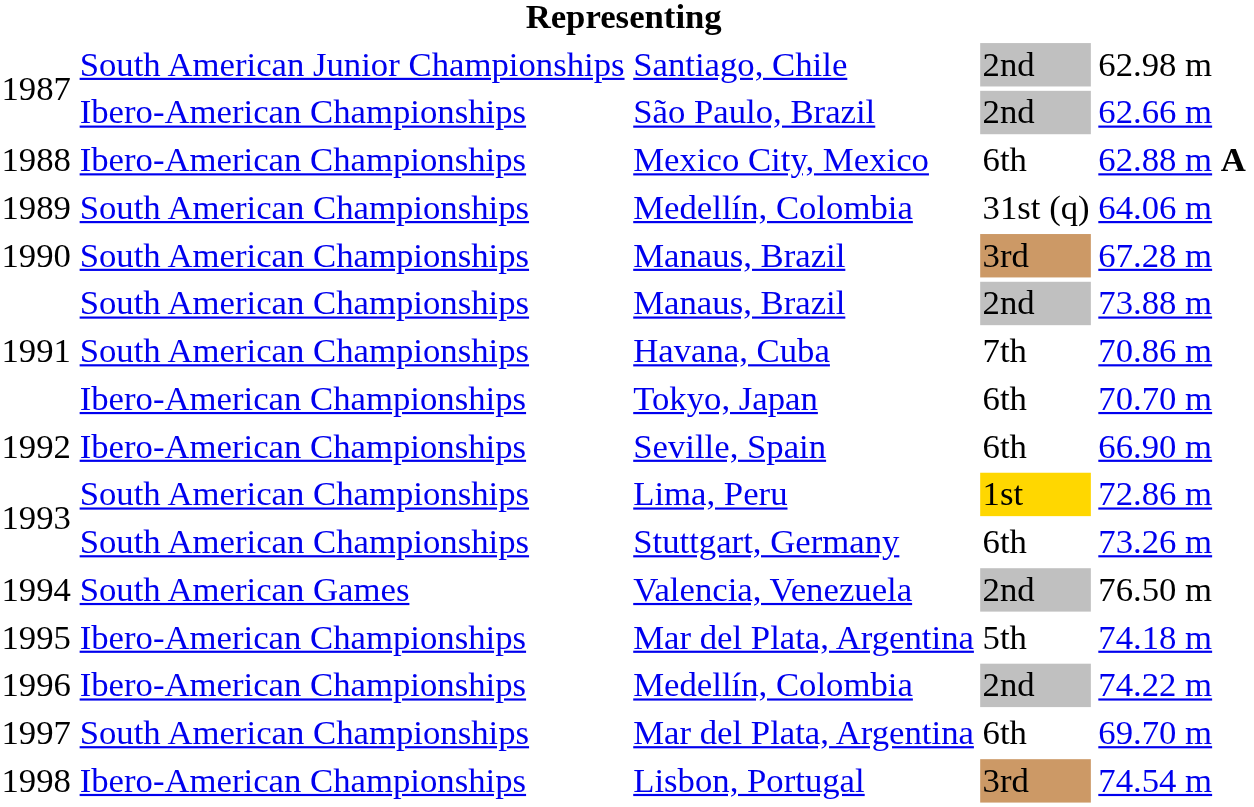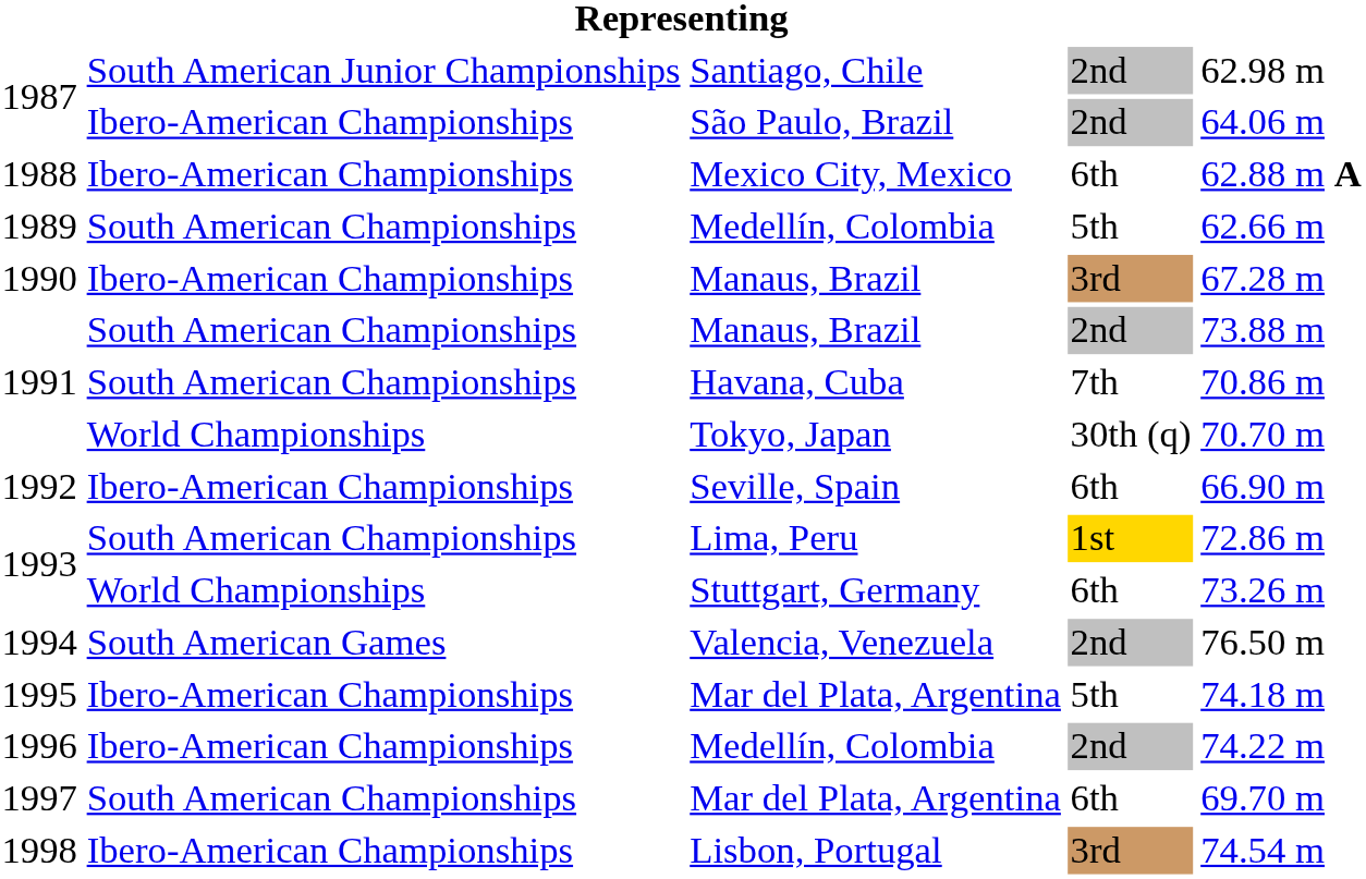 <table>
 <tr>
 <th colspan="5">Representing </th>
 </tr>
 <tr>
 <td rowspan=2>1987</td>
 <td><a href='#'>South American Junior Championships</a></td>
 <td><a href='#'>Santiago, Chile</a></td>
 <td bgcolor=silver>2nd</td>
 <td>62.98 m</td>
 </tr>
 <tr>
 <td><a href='#'>Ibero-American Championships</a></td>
 <td><a href='#'>São Paulo, Brazil</a></td>
 <td bgcolor=silver>2nd</td>
-<td><a href='#'>62.66 m</a></td>
+<td><a href='#'>64.06 m</a></td>
 </tr>
 <tr>
 <td>1988</td>
 <td><a href='#'>Ibero-American Championships</a></td>
 <td><a href='#'>Mexico City, Mexico</a></td>
 <td>6th</td>
 <td><a href='#'>62.88 m</a> <strong>A</strong></td>
 </tr>
 <tr>
 <td>1989</td>
 <td><a href='#'>South American Championships</a></td>
 <td><a href='#'>Medellín, Colombia</a></td>
-<td>31st (q)</td>
-<td><a href='#'>64.06 m</a></td>
+<td>5th</td>
+<td><a href='#'>62.66 m</a></td>
 </tr>
 <tr>
 <td>1990</td>
-<td><a href='#'>South American Championships</a></td>
+<td><a href='#'>Ibero-American Championships</a></td>
 <td><a href='#'>Manaus, Brazil</a></td>
 <td bgcolor=cc9966>3rd</td>
 <td><a href='#'>67.28 m</a></td>
 </tr>
 <tr>
 <td rowspan=3>1991</td>
 <td><a href='#'>South American Championships</a></td>
 <td><a href='#'>Manaus, Brazil</a></td>
 <td bgcolor=silver>2nd</td>
 <td><a href='#'>73.88 m</a></td>
 </tr>
 <tr>
 <td><a href='#'>South American Championships</a></td>
 <td><a href='#'>Havana, Cuba</a></td>
 <td>7th</td>
 <td><a href='#'>70.86 m</a></td>
 </tr>
 <tr>
-<td><a href='#'>Ibero-American Championships</a></td>
+<td><a href='#'>World Championships</a></td>
 <td><a href='#'>Tokyo, Japan</a></td>
-<td>6th</td>
+<td>30th (q)</td>
 <td><a href='#'>70.70 m</a></td>
 </tr>
 <tr>
 <td>1992</td>
 <td><a href='#'>Ibero-American Championships</a></td>
 <td><a href='#'>Seville, Spain</a></td>
 <td>6th</td>
 <td><a href='#'>66.90 m</a></td>
 </tr>
 <tr>
 <td rowspan=2>1993</td>
 <td><a href='#'>South American Championships</a></td>
 <td><a href='#'>Lima, Peru</a></td>
 <td bgcolor=gold>1st</td>
 <td><a href='#'>72.86 m</a></td>
 </tr>
 <tr>
-<td><a href='#'>South American Championships</a></td>
+<td><a href='#'>World Championships</a></td>
 <td><a href='#'>Stuttgart, Germany</a></td>
 <td>6th</td>
 <td><a href='#'>73.26 m</a></td>
 </tr>
 <tr>
 <td>1994</td>
 <td><a href='#'>South American Games</a></td>
 <td><a href='#'>Valencia, Venezuela</a></td>
 <td bgcolor=silver>2nd</td>
 <td>76.50 m</td>
 </tr>
 <tr>
 <td>1995</td>
 <td><a href='#'>Ibero-American Championships</a></td>
 <td><a href='#'>Mar del Plata, Argentina</a></td>
 <td>5th</td>
 <td><a href='#'>74.18 m</a></td>
 </tr>
 <tr>
 <td>1996</td>
 <td><a href='#'>Ibero-American Championships</a></td>
 <td><a href='#'>Medellín, Colombia</a></td>
 <td bgcolor=silver>2nd</td>
 <td><a href='#'>74.22 m</a></td>
 </tr>
 <tr>
 <td>1997</td>
 <td><a href='#'>South American Championships</a></td>
 <td><a href='#'>Mar del Plata, Argentina</a></td>
 <td>6th</td>
 <td><a href='#'>69.70 m</a></td>
 </tr>
 <tr>
 <td>1998</td>
 <td><a href='#'>Ibero-American Championships</a></td>
 <td><a href='#'>Lisbon, Portugal</a></td>
 <td bgcolor=cc9966>3rd</td>
 <td><a href='#'>74.54 m</a></td>
 </tr>
 </table>
